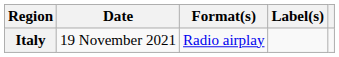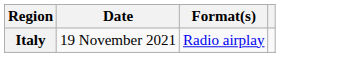 <table class="wikitable plainrowheaders">
 <tr>
 <th scope="col">Region</th>
 <th scope="col">Date</th>
 <th scope="col">Format(s)</th>
-<th scope="col">Label(s)</th>
 <th scope="col"></th>
 </tr>
 <tr>
 <th scope="row">Italy</th>
 <td>19 November 2021</td>
 <td><a href='#'>Radio airplay</a></td>
-<td></td>
 <td style="text-align:center;"></td>
 </tr>
 </table>
